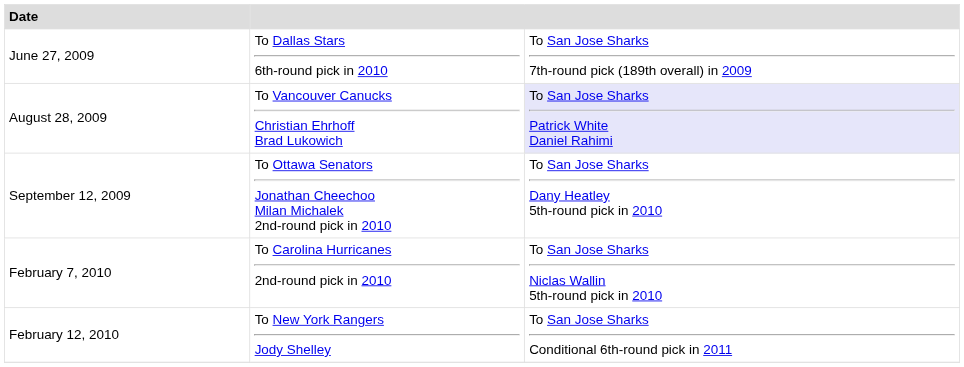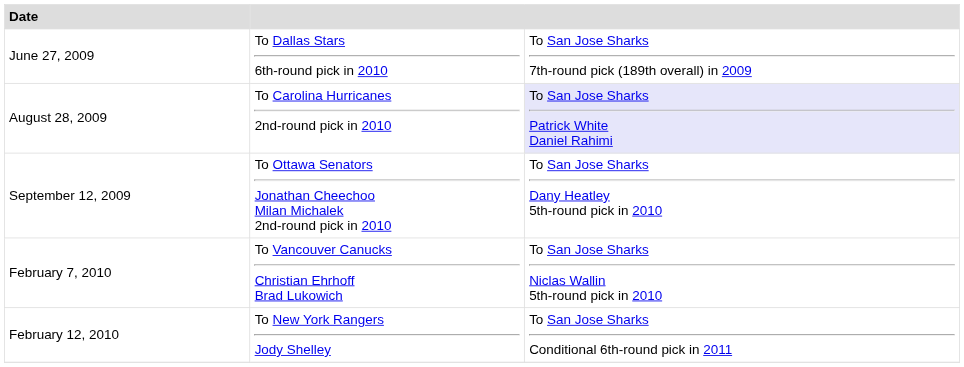 <table border=1 style="border-collapse:collapse" bordercolor="#DFDFDF"  cellpadding="5" width=90%>
 <tr bgcolor="#dddddd">
 <td><strong>Date</strong></td>
 <th colspan="2"></th>
 </tr>
 <tr>
 <td>June 27, 2009</td>
 <td valign="top">To <a href='#'>Dallas Stars</a> <hr>6th-round pick in <a href='#'>2010</a></td>
 <td valign="top">To <a href='#'>San Jose Sharks</a> <hr>7th-round pick (189th overall) in <a href='#'>2009</a></td>
 </tr>
 <tr>
 <td>August 28, 2009</td>
-<td valign="top">To <a href='#'>Vancouver Canucks</a> <hr><a href='#'>Christian Ehrhoff</a><br><a href='#'>Brad Lukowich</a></td>
+<td valign="top">To <a href='#'>Carolina Hurricanes</a> <hr>2nd-round pick in <a href='#'>2010</a></td>
 <td valign="top" style="background: lavender;">To <a href='#'>San Jose Sharks</a> <hr><a href='#'>Patrick White</a><br><a href='#'>Daniel Rahimi</a></td>
 </tr>
 <tr>
 <td>September 12, 2009</td>
 <td valign="top">To <a href='#'>Ottawa Senators</a> <hr><a href='#'>Jonathan Cheechoo</a><br><a href='#'>Milan Michalek</a><br>2nd-round pick in <a href='#'>2010</a></td>
 <td valign="top">To <a href='#'>San Jose Sharks</a> <hr><a href='#'>Dany Heatley</a><br>5th-round pick in <a href='#'>2010</a></td>
 </tr>
 <tr>
 <td>February 7, 2010</td>
-<td valign="top">To <a href='#'>Carolina Hurricanes</a> <hr>2nd-round pick in <a href='#'>2010</a></td>
+<td valign="top">To <a href='#'>Vancouver Canucks</a> <hr><a href='#'>Christian Ehrhoff</a><br><a href='#'>Brad Lukowich</a></td>
 <td valign="top">To <a href='#'>San Jose Sharks</a> <hr><a href='#'>Niclas Wallin</a><br>5th-round pick in <a href='#'>2010</a></td>
 </tr>
 <tr>
 <td>February 12, 2010</td>
 <td valign="top">To <a href='#'>New York Rangers</a> <hr><a href='#'>Jody Shelley</a></td>
 <td valign="top">To <a href='#'>San Jose Sharks</a> <hr>Conditional 6th-round pick in <a href='#'>2011</a></td>
 </tr>
 <tr>
 </tr>
 </table>
